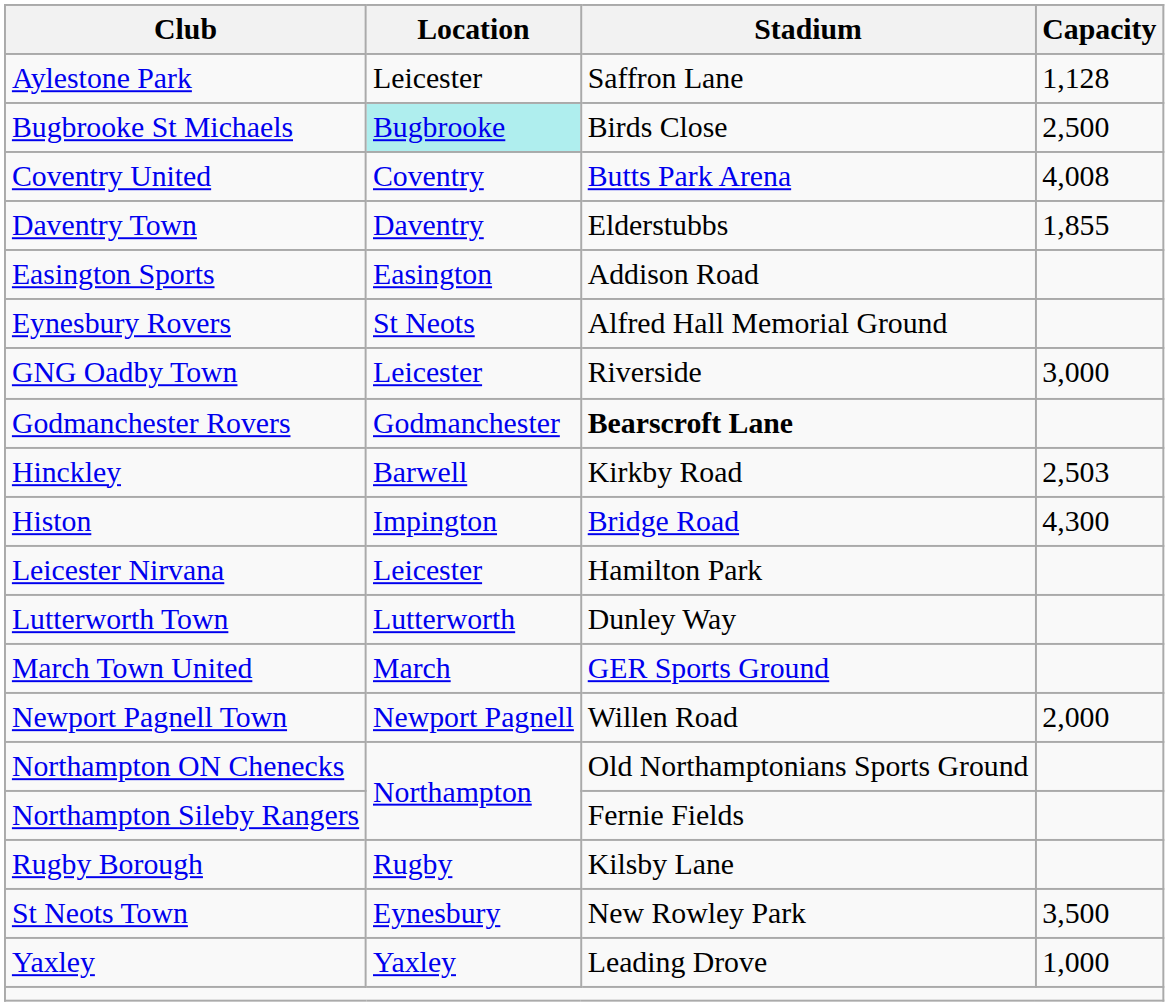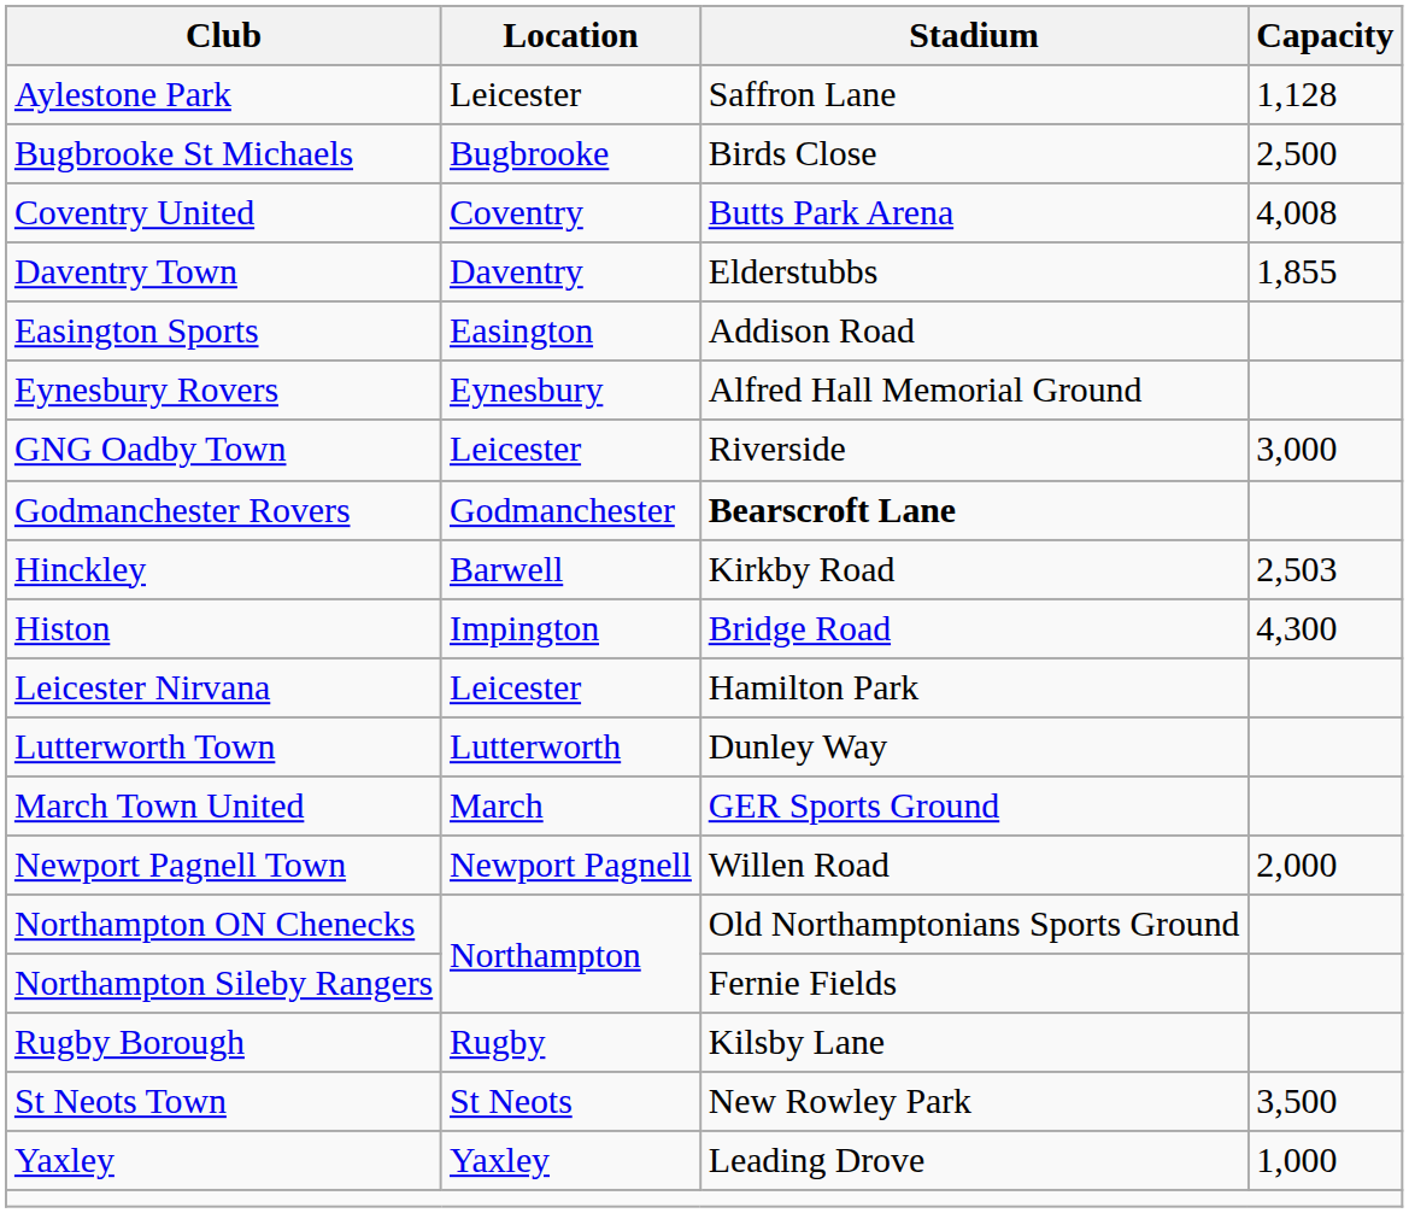 <table class="wikitable sortable" style="font-size:95%">
 <tr>
 <th>Club</th>
 <th>Location</th>
 <th>Stadium</th>
 <th>Capacity</th>
 </tr>
 <tr>
 <td><a href='#'>Aylestone Park</a></td>
 <td>Leicester</td>
 <td>Saffron Lane</td>
 <td>1,128</td>
 </tr>
 <tr>
 <td><a href='#'>Bugbrooke St Michaels</a></td>
-<td style="background: paleturquoise;"><a href='#'>Bugbrooke</a></td>
+<td><a href='#'>Bugbrooke</a></td>
 <td>Birds Close</td>
 <td>2,500</td>
 </tr>
 <tr>
 <td><a href='#'>Coventry United</a></td>
 <td><a href='#'>Coventry</a></td>
 <td><a href='#'>Butts Park Arena</a></td>
 <td>4,008</td>
 </tr>
 <tr>
 <td><a href='#'>Daventry Town</a></td>
 <td><a href='#'>Daventry</a></td>
 <td>Elderstubbs</td>
 <td>1,855</td>
 </tr>
 <tr>
 <td><a href='#'>Easington Sports</a></td>
 <td><a href='#'>Easington</a></td>
 <td>Addison Road</td>
 <td></td>
 </tr>
 <tr>
 <td><a href='#'>Eynesbury Rovers</a></td>
-<td><a href='#'>St Neots</a></td>
+<td><a href='#'>Eynesbury</a></td>
 <td>Alfred Hall Memorial Ground</td>
 <td></td>
 </tr>
 <tr>
 <td><a href='#'>GNG Oadby Town</a></td>
 <td><a href='#'>Leicester</a></td>
 <td>Riverside</td>
 <td>3,000</td>
 </tr>
 <tr>
 <td><a href='#'>Godmanchester Rovers</a></td>
 <td><a href='#'>Godmanchester</a></td>
 <td><strong>Bearscroft Lane</strong></td>
 <td></td>
 </tr>
 <tr>
 <td><a href='#'>Hinckley</a></td>
 <td><a href='#'>Barwell</a></td>
 <td>Kirkby Road</td>
 <td>2,503</td>
 </tr>
 <tr>
 <td><a href='#'>Histon</a></td>
 <td><a href='#'>Impington</a></td>
 <td><a href='#'>Bridge Road</a></td>
 <td>4,300</td>
 </tr>
 <tr>
 <td><a href='#'>Leicester Nirvana</a></td>
 <td><a href='#'>Leicester</a></td>
 <td>Hamilton Park</td>
 <td></td>
 </tr>
 <tr>
 <td><a href='#'>Lutterworth Town</a></td>
 <td><a href='#'>Lutterworth</a></td>
 <td>Dunley Way</td>
 <td></td>
 </tr>
 <tr>
 <td><a href='#'>March Town United</a></td>
 <td><a href='#'>March</a></td>
 <td><a href='#'>GER Sports Ground</a></td>
 <td></td>
 </tr>
 <tr>
 <td><a href='#'>Newport Pagnell Town</a></td>
 <td><a href='#'>Newport Pagnell</a></td>
 <td>Willen Road</td>
 <td>2,000</td>
 </tr>
 <tr>
 <td><a href='#'>Northampton ON Chenecks</a></td>
 <td rowspan=2><a href='#'>Northampton</a></td>
 <td>Old Northamptonians Sports Ground</td>
 <td></td>
 </tr>
 <tr>
 <td><a href='#'>Northampton Sileby Rangers</a></td>
 <td>Fernie Fields</td>
 <td></td>
 </tr>
 <tr>
 <td><a href='#'>Rugby Borough</a></td>
 <td><a href='#'>Rugby</a></td>
 <td>Kilsby Lane</td>
 <td></td>
 </tr>
 <tr>
 <td><a href='#'>St Neots Town</a></td>
-<td><a href='#'>Eynesbury</a></td>
+<td><a href='#'>St Neots</a></td>
 <td>New Rowley Park</td>
 <td>3,500</td>
 </tr>
 <tr>
 <td><a href='#'>Yaxley</a></td>
 <td><a href='#'>Yaxley</a></td>
 <td>Leading Drove</td>
 <td>1,000</td>
 </tr>
 <tr>
 <td colspan=4></td>
 </tr>
 </table>
